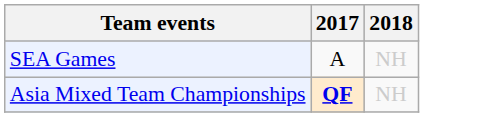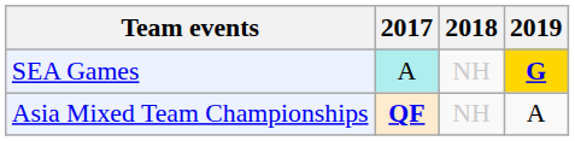 <table class="wikitable" style="font-size: 90%; text-align:center">
 <tr>
 <th>Team events</th>
 <th>2017</th>
 <th>2018</th>
+<th>2019</th>
 </tr>
 <tr>
 <td bgcolor="#ECF2FF"; align="left"><a href='#'>SEA Games</a></td>
-<td>A</td>
+<td style="background: paleturquoise;">A</td>
 <td style=color:#ccc>NH</td>
+<td bgcolor=gold><a href='#'><strong>G</strong></a></td>
 </tr>
 <tr>
 <td bgcolor="#ECF2FF"; align="left"><a href='#'>Asia Mixed Team Championships</a></td>
 <td bgcolor=FFEBCD><strong><a href='#'>QF</a></strong></td>
 <td style=color:#ccc>NH</td>
+<td>A</td>
 </tr>
 </table>
